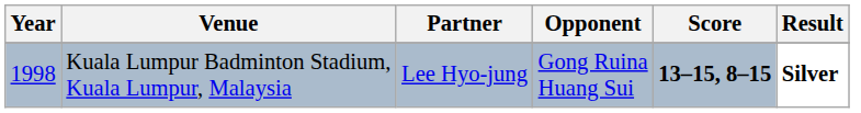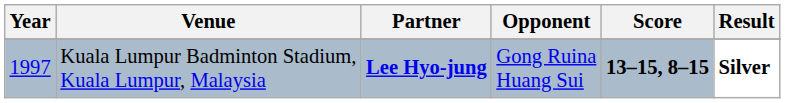 <table class="sortable wikitable" style="font-size: 90%;">
 <tr>
 <th>Year</th>
 <th>Venue</th>
 <th>Partner</th>
 <th>Opponent</th>
 <th>Score</th>
 <th>Result</th>
 </tr>
 <tr>
 </tr>
 <tr style="background:#AABBCC">
-<td align="center"><a href='#'>1998</a></td>
+<td align="center"><a href='#'>1997</a></td>
 <td align="left">Kuala Lumpur Badminton Stadium,<br><a href='#'>Kuala Lumpur</a>, <a href='#'>Malaysia</a></td>
-<td align="left"> <a href='#'>Lee Hyo-jung</a></td>
+<td align="left"><strong> <a href='#'>Lee Hyo-jung</a></strong></td>
 <td align="left"> <a href='#'>Gong Ruina</a> <br>  <a href='#'>Huang Sui</a></td>
 <td align="left"><strong>13–15, 8–15</strong></td>
 <td style="text-align:left; background:white"> <strong>Silver</strong></td>
 </tr>
 </table>
